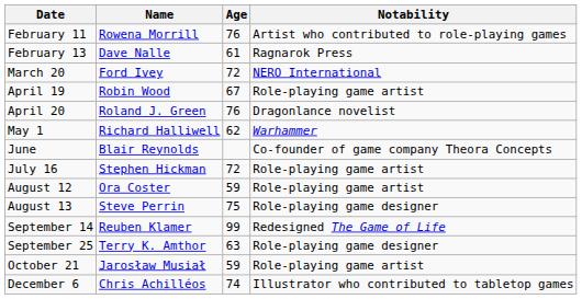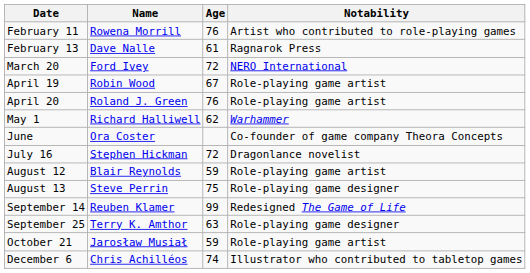 <table class="wikitable">
 <tr>
 <th>Date</th>
 <th>Name</th>
 <th>Age</th>
 <th>Notability</th>
 </tr>
 <tr>
 <td>February 11</td>
 <td><a href='#'>Rowena Morrill</a></td>
 <td>76</td>
 <td>Artist who contributed to role-playing games</td>
 </tr>
 <tr>
 <td>February 13</td>
 <td><a href='#'>Dave Nalle</a></td>
 <td>61</td>
 <td>Ragnarok Press</td>
 </tr>
 <tr>
 <td>March 20</td>
 <td><a href='#'>Ford Ivey</a></td>
 <td>72</td>
 <td><a href='#'>NERO International</a></td>
 </tr>
 <tr>
 <td>April 19</td>
 <td><a href='#'>Robin Wood</a></td>
 <td>67</td>
 <td>Role-playing game artist</td>
 </tr>
 <tr>
 <td>April 20</td>
 <td><a href='#'>Roland J. Green</a></td>
 <td>76</td>
-<td>Dragonlance novelist</td>
+<td>Role-playing game artist</td>
 </tr>
 <tr>
 <td>May 1</td>
 <td><a href='#'>Richard Halliwell</a></td>
 <td>62</td>
 <td><em><a href='#'>Warhammer</a></em></td>
 </tr>
 <tr>
 <td>June</td>
-<td><a href='#'>Blair Reynolds</a></td>
+<td><a href='#'>Ora Coster</a></td>
 <td></td>
 <td>Co-founder of game company Theora Concepts</td>
 </tr>
 <tr>
 <td>July 16</td>
 <td><a href='#'>Stephen Hickman</a></td>
 <td>72</td>
-<td>Role-playing game artist</td>
+<td>Dragonlance novelist</td>
 </tr>
 <tr>
 <td>August 12</td>
-<td><a href='#'>Ora Coster</a></td>
+<td><a href='#'>Blair Reynolds</a></td>
 <td>59</td>
 <td>Role-playing game artist</td>
 </tr>
 <tr>
 <td>August 13</td>
 <td><a href='#'>Steve Perrin</a></td>
 <td>75</td>
 <td>Role-playing game designer</td>
 </tr>
 <tr>
 <td>September 14</td>
 <td><a href='#'>Reuben Klamer</a></td>
 <td>99</td>
 <td>Redesigned <em><a href='#'>The Game of Life</a></em></td>
 </tr>
 <tr>
 <td>September 25</td>
 <td><a href='#'>Terry K. Amthor</a></td>
 <td>63</td>
 <td>Role-playing game designer</td>
 </tr>
 <tr>
 <td>October 21</td>
 <td><a href='#'>Jarosław Musiał</a></td>
 <td>59</td>
 <td>Role-playing game artist</td>
 </tr>
 <tr>
 <td>December 6</td>
 <td><a href='#'>Chris Achilléos</a></td>
 <td>74</td>
 <td>Illustrator who contributed to tabletop games</td>
 </tr>
 </table>
